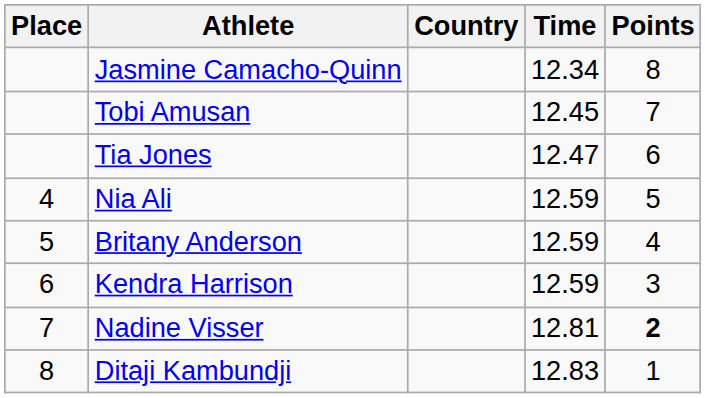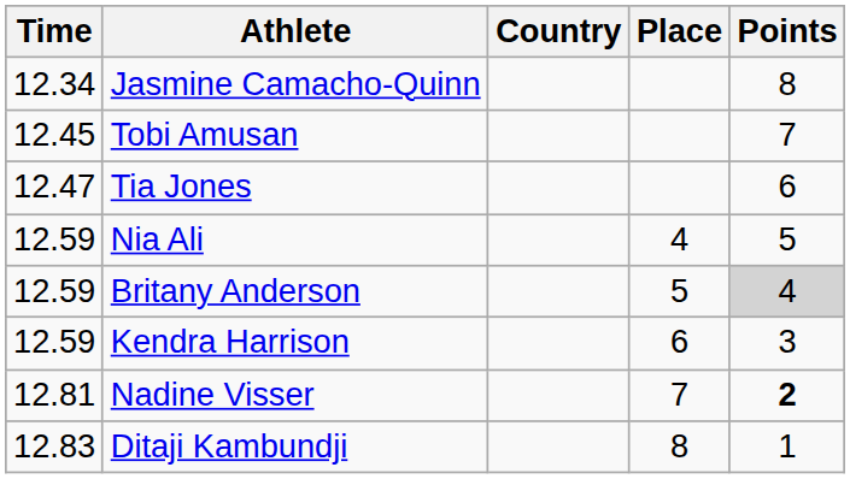 <table class="wikitable">
 <tr>
-<th>Place</th>
+<th>Time</th>
 <th>Athlete</th>
 <th>Country</th>
-<th>Time</th>
+<th>Place</th>
 <th>Points</th>
 </tr>
 <tr>
-<td align=center></td>
+<td>12.34</td>
 <td><a href='#'>Jasmine Camacho-Quinn</a></td>
 <td></td>
-<td>12.34</td>
+<td align=center></td>
 <td align=center>8</td>
 </tr>
 <tr>
-<td align=center></td>
+<td>12.45</td>
 <td><a href='#'>Tobi Amusan</a></td>
 <td></td>
-<td>12.45</td>
+<td align=center></td>
 <td align=center>7</td>
 </tr>
 <tr>
-<td align=center></td>
+<td>12.47</td>
 <td><a href='#'>Tia Jones</a></td>
 <td></td>
-<td>12.47</td>
+<td align=center></td>
 <td align=center>6</td>
 </tr>
 <tr>
-<td align=center>4</td>
+<td>12.59</td>
 <td><a href='#'>Nia Ali</a></td>
 <td></td>
-<td>12.59</td>
+<td align=center>4</td>
 <td align=center>5</td>
 </tr>
 <tr>
-<td align=center>5</td>
+<td>12.59</td>
 <td><a href='#'>Britany Anderson</a></td>
 <td></td>
-<td>12.59</td>
-<td align=center>4</td>
+<td align=center>5</td>
+<td align=center style="background: lightgrey;">4</td>
 </tr>
 <tr>
-<td align=center>6</td>
+<td>12.59</td>
 <td><a href='#'>Kendra Harrison</a></td>
 <td></td>
-<td>12.59</td>
+<td align=center>6</td>
 <td align=center>3</td>
 </tr>
 <tr>
-<td align=center>7</td>
+<td>12.81</td>
 <td><a href='#'>Nadine Visser</a></td>
 <td></td>
-<td>12.81</td>
+<td align=center>7</td>
 <td align=center><strong>2</strong></td>
 </tr>
 <tr>
-<td align=center>8</td>
+<td>12.83</td>
 <td><a href='#'>Ditaji Kambundji</a></td>
 <td></td>
-<td>12.83</td>
+<td align=center>8</td>
 <td align=center>1</td>
 </tr>
 </table>
